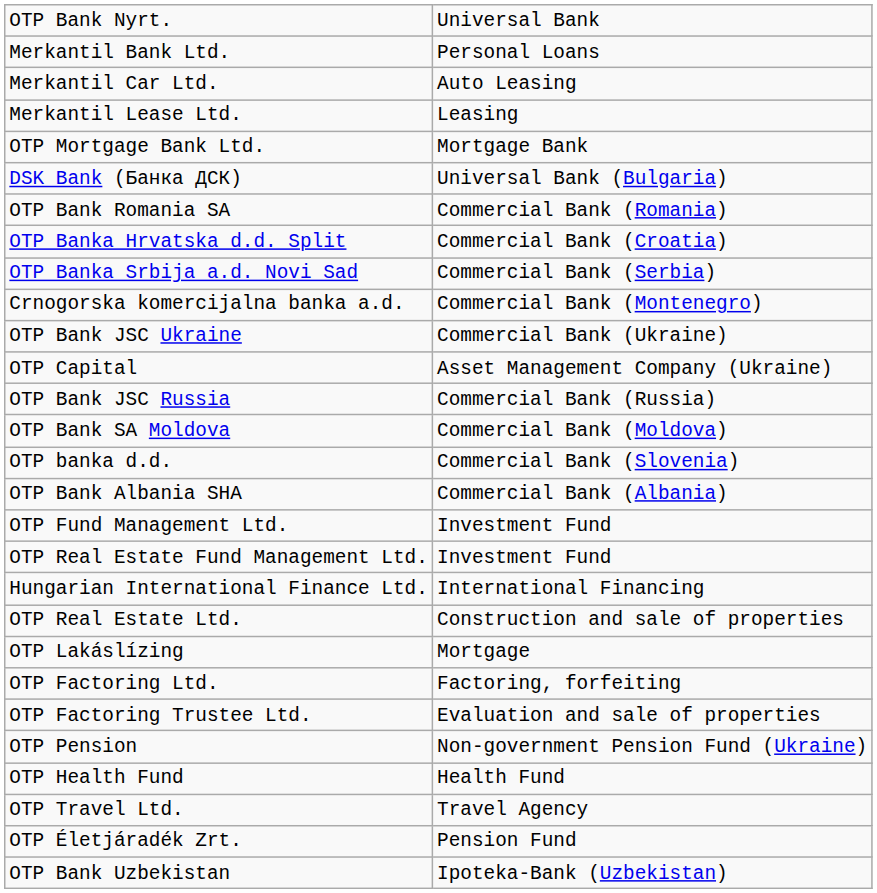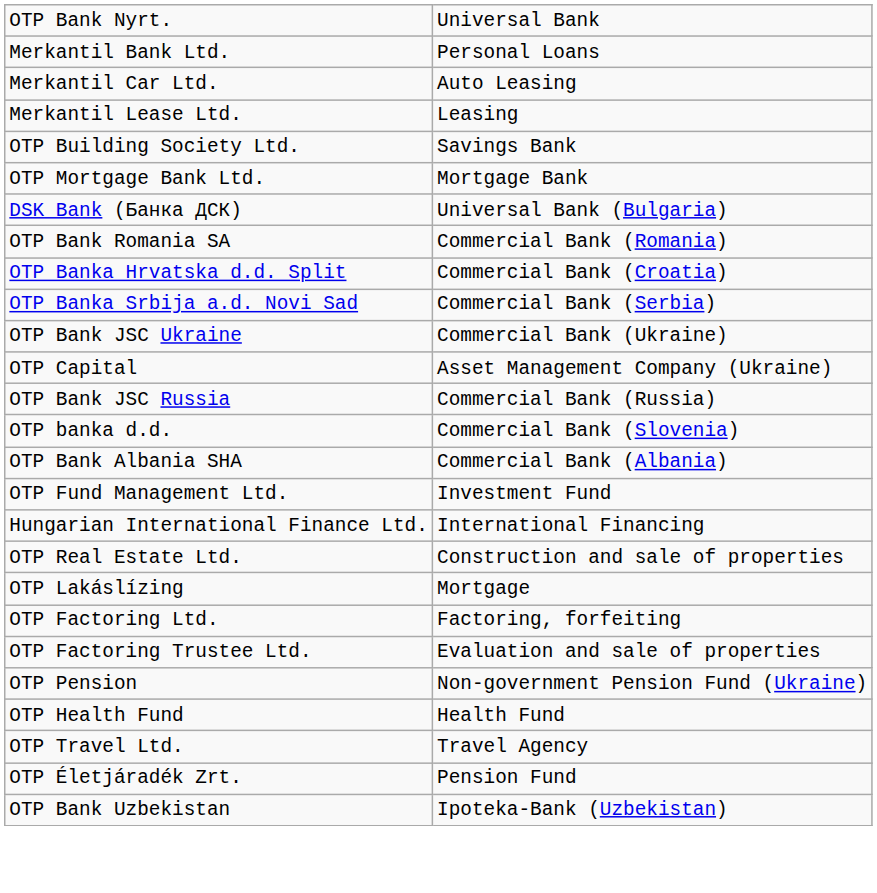 <table class="wikitable sortable">
 <tr>
 <td>OTP Bank Nyrt.</td>
 <td>Universal Bank</td>
 </tr>
 <tr>
 <td>Merkantil Bank Ltd.</td>
 <td>Personal Loans</td>
 </tr>
 <tr>
 <td>Merkantil Car Ltd.</td>
 <td>Auto Leasing</td>
 </tr>
 <tr>
 <td>Merkantil Lease Ltd.</td>
 <td>Leasing</td>
+</tr>
+<tr>
+<td>OTP Building Society Ltd.</td>
+<td>Savings Bank</td>
 </tr>
 <tr>
 <td>OTP Mortgage Bank Ltd.</td>
 <td>Mortgage Bank</td>
 </tr>
 <tr>
 <td><a href='#'>DSK Bank</a> (Банка ДСК)</td>
 <td>Universal Bank (<a href='#'>Bulgaria</a>)</td>
 </tr>
 <tr>
 <td>OTP Bank Romania SA</td>
 <td>Commercial Bank (<a href='#'>Romania</a>)</td>
 </tr>
 <tr>
 <td><a href='#'>OTP Banka Hrvatska d.d. Split</a></td>
 <td>Commercial Bank (<a href='#'>Croatia</a>)</td>
 </tr>
 <tr>
 <td><a href='#'>OTP Banka Srbija a.d. Novi Sad</a></td>
 <td>Commercial Bank (<a href='#'>Serbia</a>)</td>
 </tr>
 <tr>
-<td>Crnogorska komercijalna banka a.d.</td>
-<td>Commercial Bank (<a href='#'>Montenegro</a>)</td>
-</tr>
-<tr>
 <td>OTP Bank JSC <a href='#'>Ukraine</a></td>
 <td>Commercial Bank (Ukraine)</td>
 </tr>
 <tr>
 <td>OTP Capital</td>
 <td>Asset Management Company (Ukraine)</td>
 </tr>
 <tr>
 <td>OTP Bank JSC <a href='#'>Russia</a></td>
 <td>Commercial Bank (Russia)</td>
 </tr>
 <tr>
-<td>OTP Bank SA <a href='#'>Moldova</a></td>
-<td>Commercial Bank (<a href='#'>Moldova</a>)</td>
-</tr>
-<tr>
 <td>OTP banka d.d.</td>
 <td>Commercial Bank (<a href='#'>Slovenia</a>)</td>
 </tr>
 <tr>
 <td>OTP Bank Albania SHA</td>
 <td>Commercial Bank (<a href='#'>Albania</a>)</td>
 </tr>
 <tr>
 <td>OTP Fund Management Ltd.</td>
-<td>Investment Fund</td>
-</tr>
-<tr>
-<td>OTP Real Estate Fund Management Ltd.</td>
 <td>Investment Fund</td>
 </tr>
 <tr>
 <td>Hungarian International Finance Ltd.</td>
 <td>International Financing</td>
 </tr>
 <tr>
 <td>OTP Real Estate Ltd.</td>
 <td>Construction and sale of properties</td>
 </tr>
 <tr>
 <td>OTP Lakáslízing</td>
 <td>Mortgage</td>
 </tr>
 <tr>
 <td>OTP Factoring Ltd.</td>
 <td>Factoring, forfeiting</td>
 </tr>
 <tr>
 <td>OTP Factoring Trustee Ltd.</td>
 <td>Evaluation and sale of properties</td>
 </tr>
 <tr>
 <td>OTP Pension</td>
 <td>Non-government Pension Fund (<a href='#'>Ukraine</a>)</td>
 </tr>
 <tr>
 <td>OTP Health Fund</td>
 <td>Health Fund</td>
 </tr>
 <tr>
 <td>OTP Travel Ltd.</td>
 <td>Travel Agency</td>
 </tr>
 <tr>
 <td>OTP Életjáradék Zrt.</td>
 <td>Pension Fund</td>
 </tr>
 <tr>
 <td>OTP Bank Uzbekistan</td>
 <td>Ipoteka-Bank (<a href='#'>Uzbekistan</a>)</td>
 </tr>
 </table>
